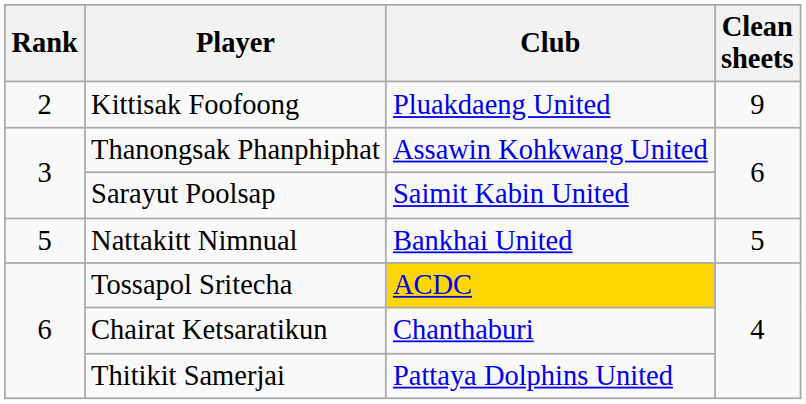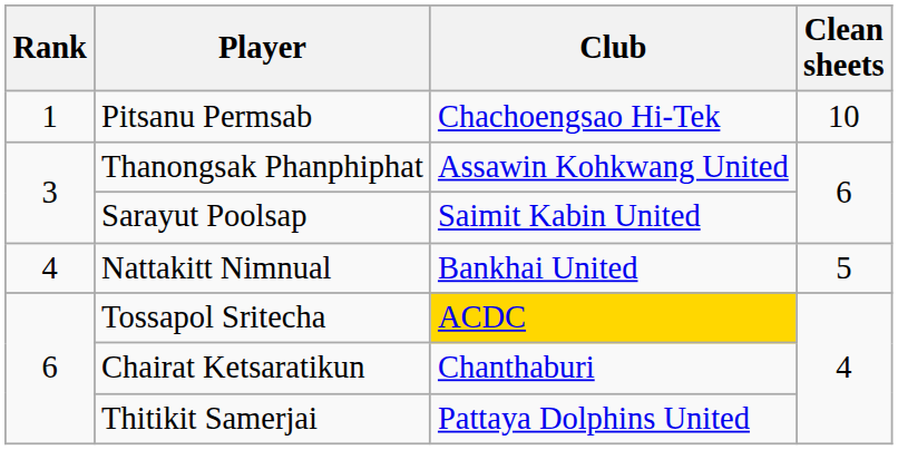 <table class="wikitable" style="text-align:center">
 <tr>
 <th>Rank</th>
 <th>Player</th>
 <th>Club</th>
 <th>Clean<br>sheets</th>
 </tr>
 <tr>
-<td>2</td>
-<td align="left"> Kittisak Foofoong</td>
-<td align="left"><a href='#'>Pluakdaeng United</a></td>
-<td>9</td>
+<td>1</td>
+<td align="left"> Pitsanu Permsab</td>
+<td align="left"><a href='#'>Chachoengsao Hi-Tek</a></td>
+<td>10</td>
 </tr>
 <tr>
 <td rowspan="2">3</td>
 <td align="left"> Thanongsak Phanphiphat</td>
 <td align="left"><a href='#'>Assawin Kohkwang United</a></td>
 <td rowspan="2">6</td>
 </tr>
 <tr>
 <td align="left"> Sarayut Poolsap</td>
 <td align="left"><a href='#'>Saimit Kabin United</a></td>
 </tr>
 <tr>
-<td>5</td>
+<td>4</td>
 <td align="left"> Nattakitt Nimnual</td>
 <td align="left"><a href='#'>Bankhai United</a></td>
 <td>5</td>
 </tr>
 <tr>
 <td rowspan="3">6</td>
 <td align="left"> Tossapol Sritecha</td>
 <td align="left" style="background: gold;"><a href='#'>ACDC</a></td>
 <td rowspan="3">4</td>
 </tr>
 <tr>
 <td align="left"> Chairat Ketsaratikun</td>
 <td align="left"><a href='#'>Chanthaburi</a></td>
 </tr>
 <tr>
 <td align="left"> Thitikit Samerjai</td>
 <td align="left"><a href='#'>Pattaya Dolphins United</a></td>
 </tr>
 </table>
